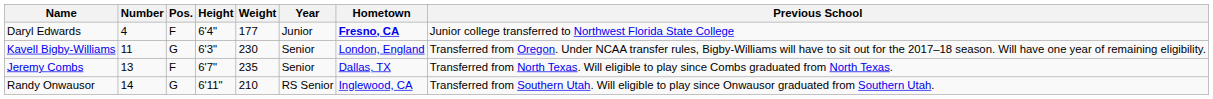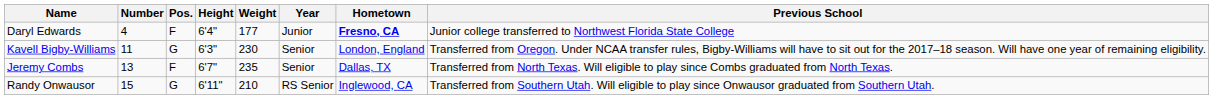 <table class="wikitable sortable" border="1">
 <tr>
 <th>Name</th>
 <th>Number</th>
 <th>Pos.</th>
 <th>Height</th>
 <th>Weight</th>
 <th>Year</th>
 <th>Hometown</th>
 <th class="unsortable">Previous School</th>
 </tr>
 <tr>
 <td>Daryl Edwards</td>
 <td>4</td>
 <td>F</td>
 <td>6'4"</td>
 <td>177</td>
 <td>Junior</td>
 <td><strong><a href='#'>Fresno, CA</a></strong></td>
 <td>Junior college transferred to <a href='#'>Northwest Florida State College</a></td>
 </tr>
 <tr>
 <td><a href='#'>Kavell Bigby-Williams</a></td>
 <td>11</td>
 <td>G</td>
 <td>6'3"</td>
 <td>230</td>
 <td>Senior</td>
 <td><a href='#'>London, England</a></td>
 <td>Transferred from <a href='#'>Oregon</a>. Under NCAA transfer rules, Bigby-Williams will have to sit out for the 2017–18 season. Will have one year of remaining eligibility.</td>
 </tr>
 <tr>
 <td><a href='#'>Jeremy Combs</a></td>
 <td>13</td>
 <td>F</td>
 <td>6'7"</td>
 <td>235</td>
 <td>Senior</td>
 <td><a href='#'>Dallas, TX</a></td>
 <td>Transferred from <a href='#'>North Texas</a>. Will eligible to play since Combs graduated from <a href='#'>North Texas</a>.</td>
 </tr>
 <tr>
 <td>Randy Onwausor</td>
-<td>14</td>
+<td>15</td>
 <td>G</td>
 <td>6'11"</td>
 <td>210</td>
 <td>RS Senior</td>
 <td><a href='#'>Inglewood, CA</a></td>
 <td>Transferred from <a href='#'>Southern Utah</a>. Will eligible to play since Onwausor graduated from <a href='#'>Southern Utah</a>.</td>
 </tr>
 </table>
